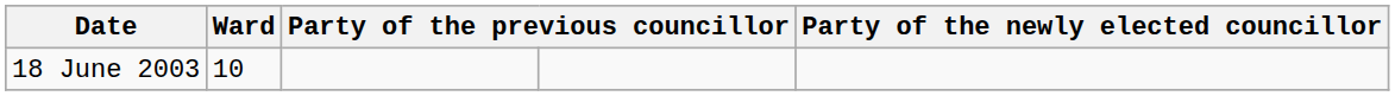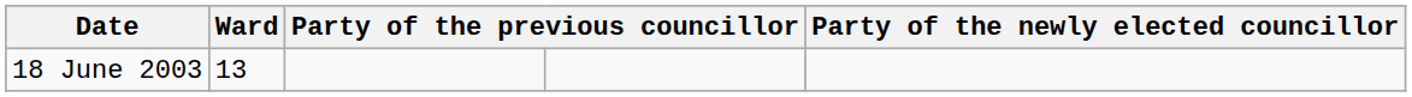 <table class="wikitable">
 <tr>
 <th>Date</th>
 <th>Ward</th>
 <th colspan=2>Party of the previous councillor</th>
 <th colspan=2>Party of the newly elected councillor</th>
 </tr>
 <tr>
 <td>18 June 2003</td>
-<td>10</td>
+<td>13</td>
 <td></td>
 <td></td>
 </tr>
 </table>
